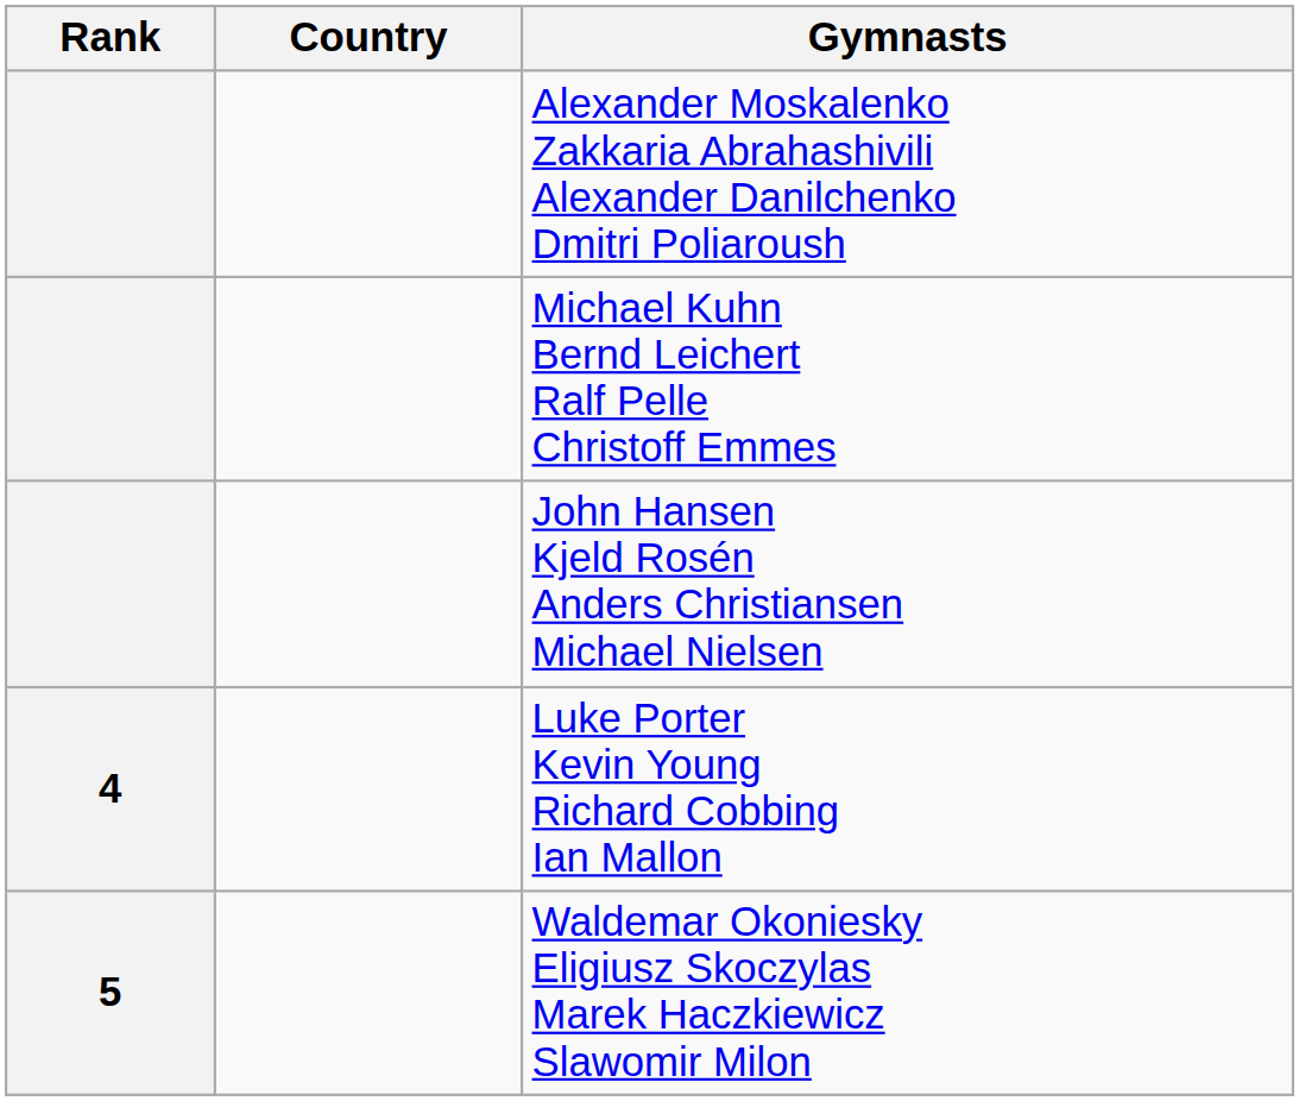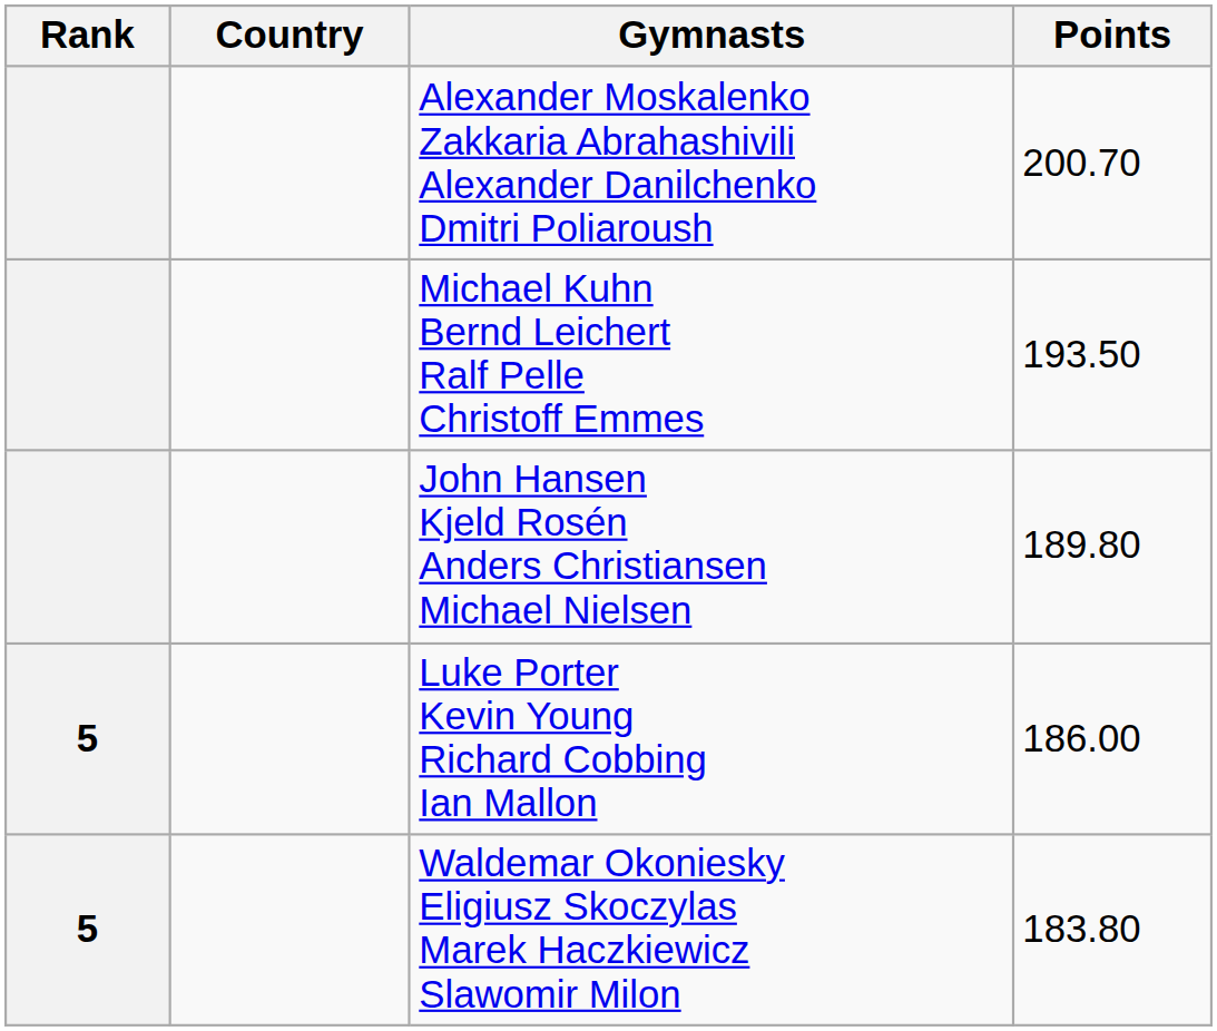 <table class="wikitable" width=500>
 <tr bgcolor="#efefef">
 <th>Rank</th>
 <th>Country</th>
 <th>Gymnasts</th>
+<th>Points</th>
 </tr>
 <tr>
 <th></th>
 <td></td>
 <td><a href='#'>Alexander Moskalenko</a> <br> <a href='#'>Zakkaria Abrahashivili</a> <br> <a href='#'>Alexander Danilchenko</a><br> <a href='#'>Dmitri Poliaroush</a></td>
+<td>200.70</td>
 </tr>
 <tr>
 <th></th>
 <td></td>
 <td><a href='#'>Michael Kuhn</a> <br> <a href='#'>Bernd Leichert</a> <br> <a href='#'>Ralf Pelle</a> <br> <a href='#'>Christoff Emmes</a></td>
+<td>193.50</td>
 </tr>
 <tr>
 <th></th>
 <td></td>
 <td><a href='#'>John Hansen</a> <br> <a href='#'>Kjeld Rosén</a> <br> <a href='#'>Anders Christiansen</a> <br> <a href='#'>Michael Nielsen</a></td>
+<td>189.80</td>
 </tr>
 <tr>
-<th>4</th>
+<th>5</th>
 <td></td>
 <td><a href='#'>Luke Porter</a> <br> <a href='#'>Kevin Young</a> <br> <a href='#'>Richard Cobbing</a> <br> <a href='#'>Ian Mallon</a></td>
+<td>186.00</td>
 </tr>
 <tr>
 <th>5</th>
 <td></td>
 <td><a href='#'>Waldemar Okoniesky</a> <br> <a href='#'>Eligiusz Skoczylas</a> <br> <a href='#'>Marek Haczkiewicz</a> <br> <a href='#'>Slawomir Milon</a></td>
+<td>183.80</td>
 </tr>
 </table>
